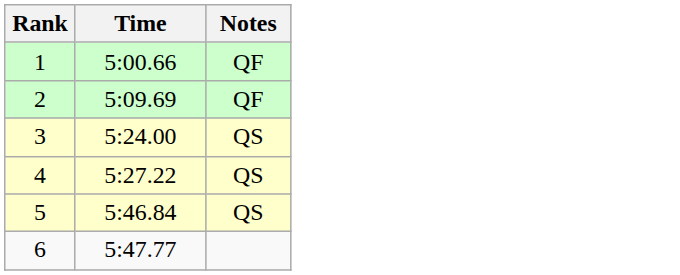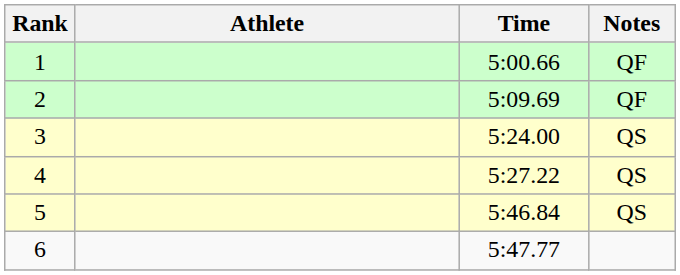 <table class=wikitable style="text-align:center">
 <tr>
 <th width=40>Rank</th>
+<th width=250>Athlete</th>
 <th width=80>Time</th>
 <th width=50>Notes</th>
 </tr>
 <tr bgcolor="ccffcc">
 <td>1</td>
+<td align=left></td>
 <td>5:00.66</td>
 <td>QF</td>
 </tr>
 <tr bgcolor="ccffcc">
 <td>2</td>
+<td align=left></td>
 <td>5:09.69</td>
 <td>QF</td>
 </tr>
 <tr bgcolor="#ffffcc">
 <td>3</td>
+<td align=left></td>
 <td>5:24.00</td>
 <td>QS</td>
 </tr>
 <tr bgcolor="#ffffcc">
 <td>4</td>
+<td align=left></td>
 <td>5:27.22</td>
 <td>QS</td>
 </tr>
 <tr bgcolor="#ffffcc">
 <td>5</td>
+<td align=left></td>
 <td>5:46.84</td>
 <td>QS</td>
 </tr>
 <tr>
 <td>6</td>
+<td align=left></td>
 <td>5:47.77</td>
 <td></td>
 </tr>
 </table>
